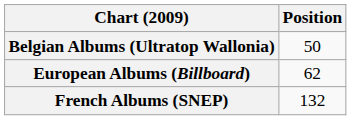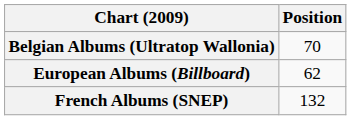 <table class="wikitable sortable plainrowheaders" style="text-align:center">
 <tr>
 <th scope="col">Chart (2009)</th>
 <th scope="col">Position</th>
 </tr>
 <tr>
 <th scope="row">Belgian Albums (Ultratop Wallonia)</th>
-<td>50</td>
+<td>70</td>
 </tr>
 <tr>
 <th scope="row">European Albums (<em>Billboard</em>)</th>
 <td>62</td>
 </tr>
 <tr>
 <th scope="row">French Albums (SNEP)</th>
 <td>132</td>
 </tr>
 </table>
